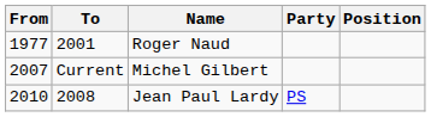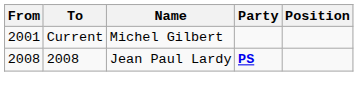 <table class="wikitable">
 <tr>
 <th>From</th>
 <th>To</th>
 <th>Name</th>
 <th>Party</th>
 <th>Position</th>
 </tr>
 <tr>
-<td>1977</td>
 <td>2001</td>
-<td>Roger Naud</td>
-<td></td>
-<td></td>
-</tr>
-<tr>
-<td>2007</td>
 <td>Current</td>
 <td>Michel Gilbert</td>
 <td></td>
 <td></td>
 </tr>
 <tr>
-<td>2010</td>
+<td>2008</td>
 <td>2008</td>
 <td>Jean Paul Lardy</td>
-<td><a href='#'>PS</a></td>
+<td><strong><a href='#'>PS</a></strong></td>
 <td></td>
 </tr>
 </table>
